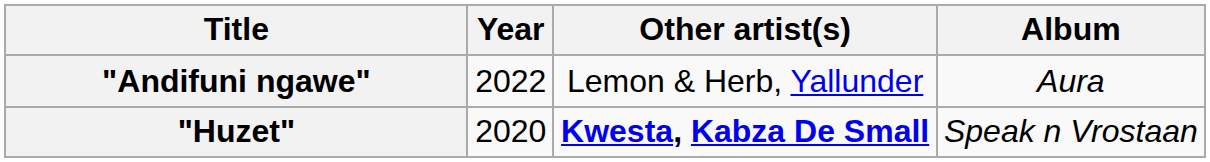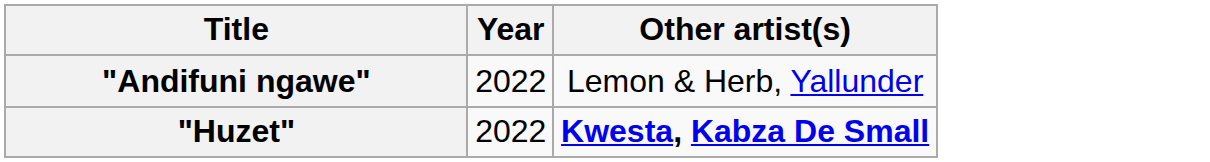 <table class="wikitable plainrowheaders" style="text-align:center;">
 <tr>
 <th scope="col" style="width:14em;">Title</th>
 <th scope="col">Year</th>
 <th scope="col">Other artist(s)</th>
-<th scope="col">Album</th>
 </tr>
 <tr>
 <th scope="row">"Andifuni ngawe"</th>
 <td>2022</td>
 <td>Lemon & Herb, <a href='#'>Yallunder</a></td>
-<td><em>Aura</em></td>
 </tr>
 <tr>
 <th scope="row">"Huzet"</th>
-<td>2020</td>
+<td>2022</td>
 <td><strong><a href='#'>Kwesta</a>, <a href='#'>Kabza De Small</a></strong></td>
-<td><em>Speak n Vrostaan</em></td>
 </tr>
 </table>
